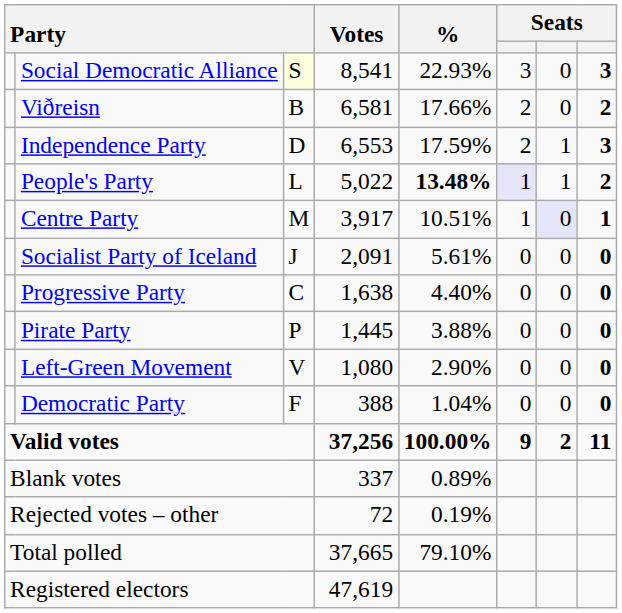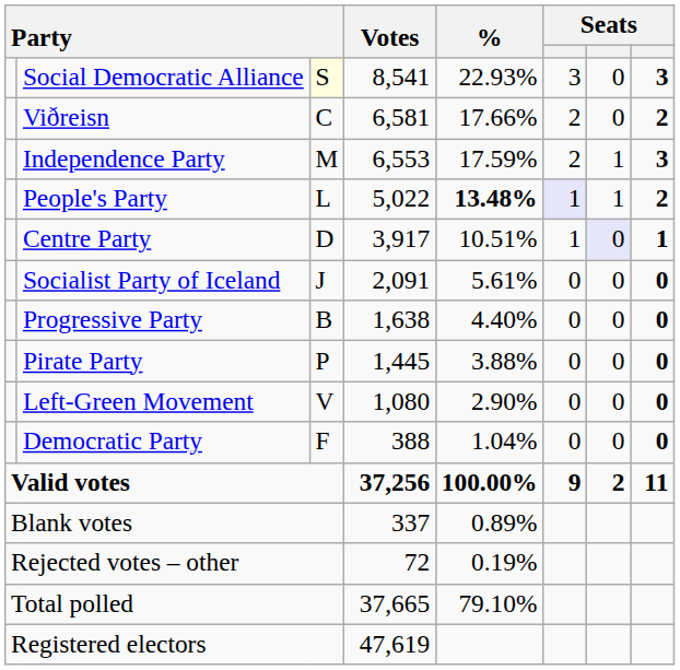 <table class="wikitable" border="1" style="text-align:right;">
 <tr>
 <th style="text-align:left;" valign=bottom rowspan=2 colspan=3>Party</th>
 <th align=center valign=bottom rowspan=2 width="50">Votes</th>
 <th align=center valign=bottom rowspan=2 width="50">%</th>
 <th colspan=3>Seats</th>
 </tr>
 <tr>
 <th align=center valign=bottom width="20"><small></small></th>
 <th align=center valign=bottom width="20"><small><a href='#'></a></small></th>
 <th align=center valign=bottom width="20"><small></small></th>
 </tr>
 <tr>
 <td></td>
 <td align=left style="white-space: nowrap;"><a href='#'>Social Democratic Alliance</a></td>
 <td align=left style="background: lightyellow;">S</td>
 <td>8,541</td>
 <td>22.93%</td>
 <td>3</td>
 <td>0</td>
 <td><strong>3</strong></td>
 </tr>
 <tr>
 <td></td>
 <td align=left><a href='#'>Viðreisn</a></td>
-<td align=left>B</td>
+<td align=left>C</td>
 <td>6,581</td>
 <td>17.66%</td>
 <td>2</td>
 <td>0</td>
 <td><strong>2</strong></td>
 </tr>
 <tr>
 <td></td>
 <td align=left><a href='#'>Independence Party</a></td>
-<td align=left>D</td>
+<td align=left>M</td>
 <td>6,553</td>
 <td>17.59%</td>
 <td>2</td>
 <td>1</td>
 <td><strong>3</strong></td>
 </tr>
 <tr>
 <td></td>
 <td align=left><a href='#'>People's Party</a></td>
 <td align=left>L</td>
 <td>5,022</td>
 <td><strong>13.48%</strong></td>
 <td style="background: lavender;">1</td>
 <td>1</td>
 <td><strong>2</strong></td>
 </tr>
 <tr>
 <td></td>
 <td align=left><a href='#'>Centre Party</a></td>
-<td align=left>M</td>
+<td align=left>D</td>
 <td>3,917</td>
 <td>10.51%</td>
 <td>1</td>
 <td style="background: lavender;">0</td>
 <td><strong>1</strong></td>
 </tr>
 <tr>
 <td></td>
 <td align=left><a href='#'>Socialist Party of Iceland</a></td>
 <td align=left>J</td>
 <td>2,091</td>
 <td>5.61%</td>
 <td>0</td>
 <td>0</td>
 <td><strong>0</strong></td>
 </tr>
 <tr>
 <td></td>
 <td align=left><a href='#'>Progressive Party</a></td>
-<td align=left>C</td>
+<td align=left>B</td>
 <td>1,638</td>
 <td>4.40%</td>
 <td>0</td>
 <td>0</td>
 <td><strong>0</strong></td>
 </tr>
 <tr>
 <td></td>
 <td align=left><a href='#'>Pirate Party</a></td>
 <td align=left>P</td>
 <td>1,445</td>
 <td>3.88%</td>
 <td>0</td>
 <td>0</td>
 <td><strong>0</strong></td>
 </tr>
 <tr>
 <td></td>
 <td align=left><a href='#'>Left-Green Movement</a></td>
 <td align=left>V</td>
 <td>1,080</td>
 <td>2.90%</td>
 <td>0</td>
 <td>0</td>
 <td><strong>0</strong></td>
 </tr>
 <tr>
 <td></td>
 <td align=left><a href='#'>Democratic Party</a></td>
 <td align=left>F</td>
 <td>388</td>
 <td>1.04%</td>
 <td>0</td>
 <td>0</td>
 <td><strong>0</strong></td>
 </tr>
 <tr style="font-weight:bold">
 <td align=left colspan=3>Valid votes</td>
 <td>37,256</td>
 <td>100.00%</td>
 <td>9</td>
 <td>2</td>
 <td>11</td>
 </tr>
 <tr>
 <td align=left colspan=3>Blank votes</td>
 <td>337</td>
 <td>0.89%</td>
 <td></td>
 <td></td>
 <td></td>
 </tr>
 <tr>
 <td align=left colspan=3>Rejected votes – other</td>
 <td>72</td>
 <td>0.19%</td>
 <td></td>
 <td></td>
 <td></td>
 </tr>
 <tr>
 <td align=left colspan=3>Total polled</td>
 <td>37,665</td>
 <td>79.10%</td>
 <td></td>
 <td></td>
 <td></td>
 </tr>
 <tr>
 <td align=left colspan=3>Registered electors</td>
 <td>47,619</td>
 <td></td>
 <td></td>
 <td></td>
 <td></td>
 </tr>
 </table>
